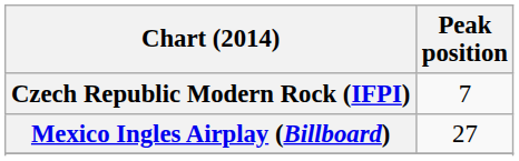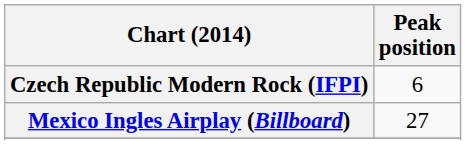 <table class="wikitable sortable plainrowheaders" style="text-align:center">
 <tr>
 <th>Chart (2014)</th>
 <th>Peak<br>position</th>
 </tr>
 <tr>
 <th scope="row">Czech Republic Modern Rock (<a href='#'>IFPI</a>)</th>
-<td>7</td>
+<td>6</td>
 </tr>
 <tr>
 <th scope="row"><a href='#'>Mexico Ingles Airplay</a> (<em><a href='#'>Billboard</a></em>)</th>
 <td style="text-align:center;">27</td>
 </tr>
 <tr>
 </tr>
 <tr>
 </tr>
 <tr>
 </tr>
 <tr>
 </tr>
 </table>
